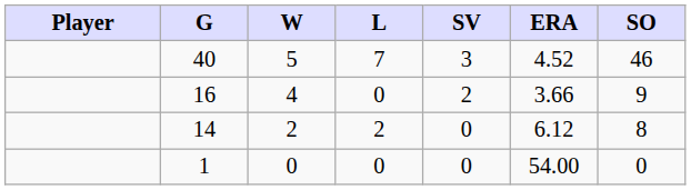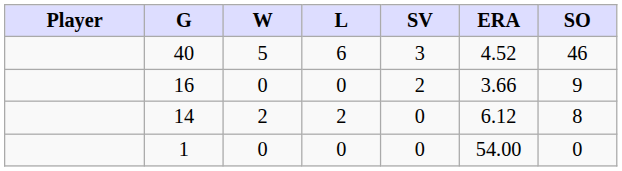 <table class="wikitable sortable">
 <tr>
 <th style="background:#ddf; width:16%;">Player</th>
 <th style="background:#ddf; width:9%;">G</th>
 <th style="background:#ddf; width:9%;">W</th>
 <th style="background:#ddf; width:9%;">L</th>
 <th style="background:#ddf; width:9%;">SV</th>
 <th style="background:#ddf; width:9%;">ERA</th>
 <th style="background:#ddf; width:9%;">SO</th>
 </tr>
 <tr style="text-align:center;">
 <td></td>
 <td>40</td>
 <td>5</td>
-<td>7</td>
+<td>6</td>
 <td>3</td>
 <td>4.52</td>
 <td>46</td>
 </tr>
 <tr style="text-align:center;">
 <td></td>
 <td>16</td>
-<td>4</td>
+<td>0</td>
 <td>0</td>
 <td>2</td>
 <td>3.66</td>
 <td>9</td>
 </tr>
 <tr style="text-align:center;">
 <td></td>
 <td>14</td>
 <td>2</td>
 <td>2</td>
 <td>0</td>
 <td>6.12</td>
 <td>8</td>
 </tr>
 <tr style="text-align:center;">
 <td></td>
 <td>1</td>
 <td>0</td>
 <td>0</td>
 <td>0</td>
 <td>54.00</td>
 <td>0</td>
 </tr>
 </table>
